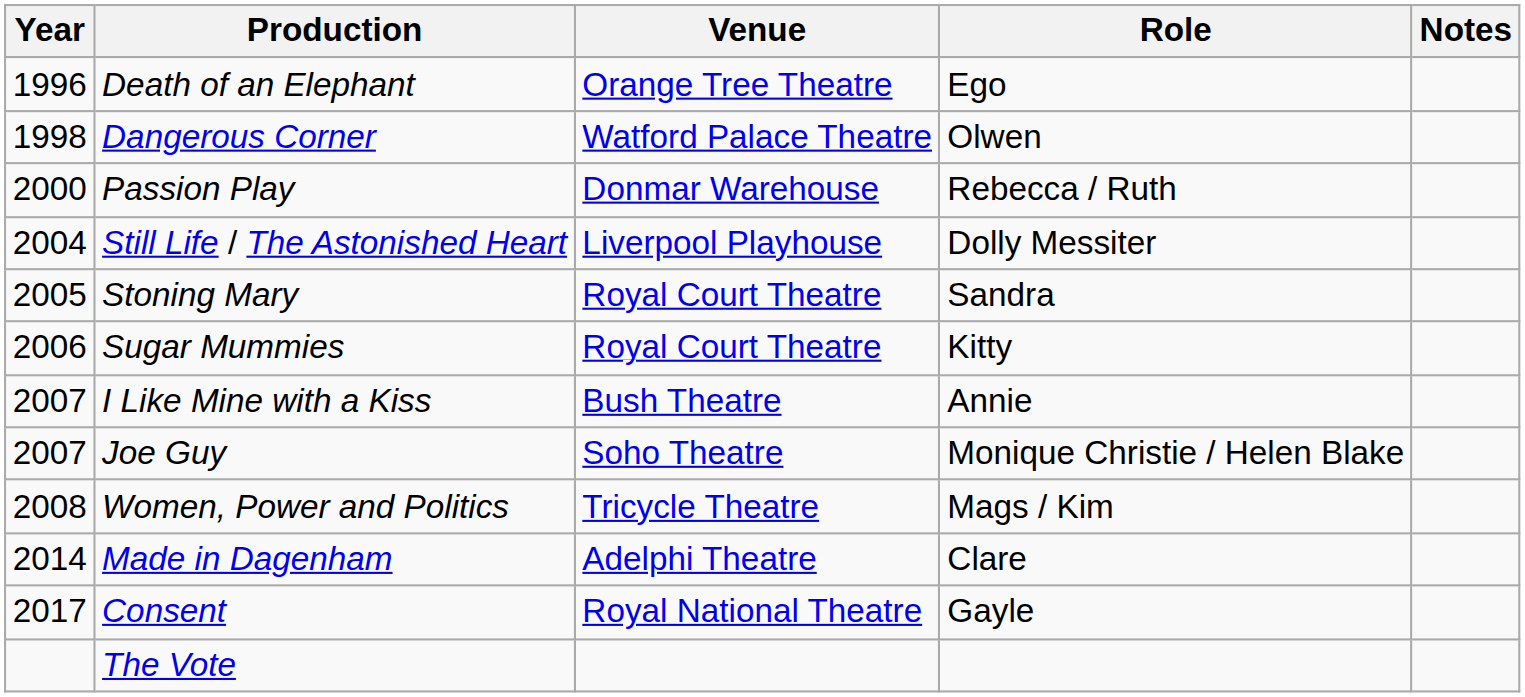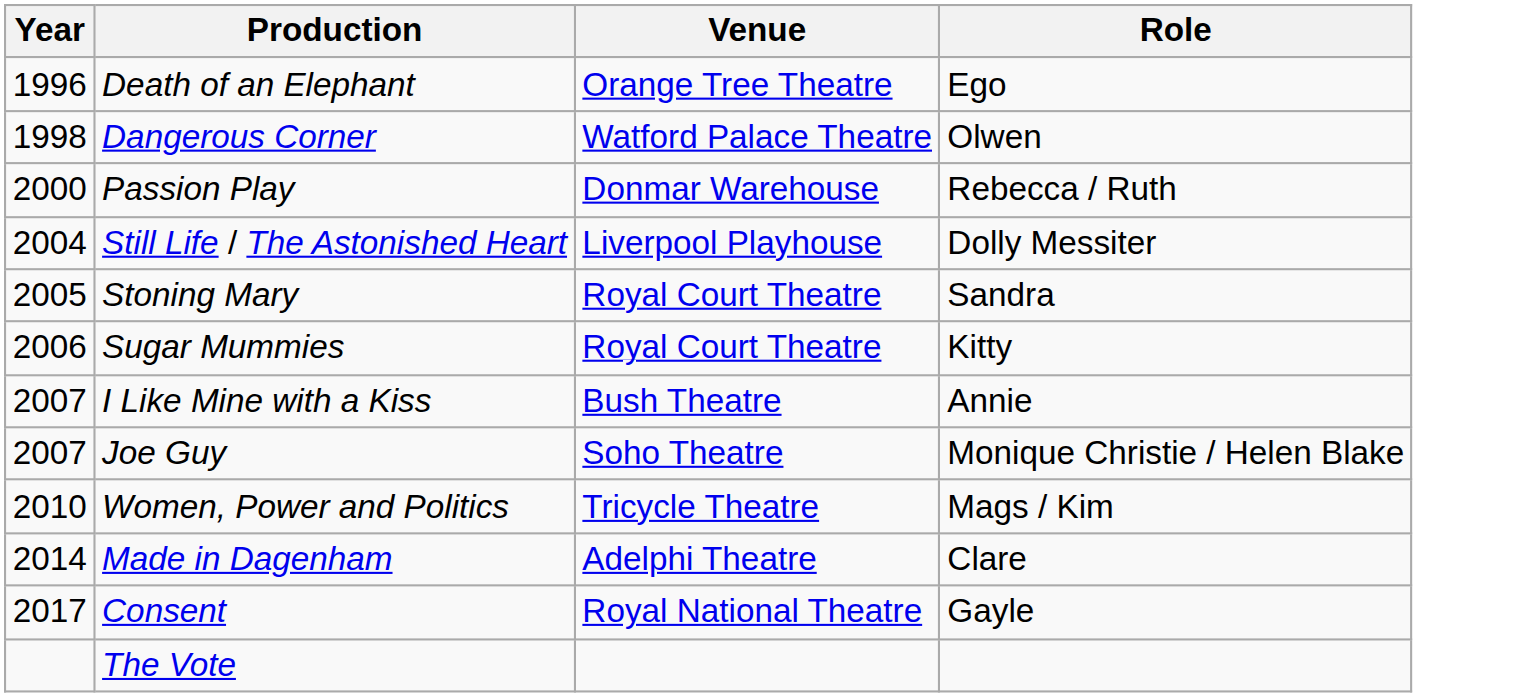 <table class="wikitable sortable">
 <tr>
 <th>Year</th>
 <th>Production</th>
 <th>Venue</th>
 <th>Role</th>
-<th class="unsortable">Notes</th>
 </tr>
 <tr>
 <td>1996</td>
 <td><em>Death of an Elephant</em></td>
 <td><a href='#'>Orange Tree Theatre</a></td>
 <td>Ego</td>
-<td></td>
 </tr>
 <tr>
 <td>1998</td>
 <td><em><a href='#'>Dangerous Corner</a></em></td>
 <td><a href='#'>Watford Palace Theatre</a></td>
 <td>Olwen</td>
-<td></td>
 </tr>
 <tr>
 <td>2000</td>
 <td><em>Passion Play</em></td>
 <td><a href='#'>Donmar Warehouse</a></td>
 <td>Rebecca / Ruth</td>
-<td></td>
 </tr>
 <tr>
 <td>2004</td>
 <td><em><a href='#'>Still Life</a></em> / <em><a href='#'>The Astonished Heart</a></em></td>
 <td><a href='#'>Liverpool Playhouse</a></td>
 <td>Dolly Messiter</td>
-<td></td>
 </tr>
 <tr>
 <td>2005</td>
 <td><em>Stoning Mary</em></td>
 <td><a href='#'>Royal Court Theatre</a></td>
 <td>Sandra</td>
-<td></td>
 </tr>
 <tr>
 <td>2006</td>
 <td><em>Sugar Mummies</em></td>
 <td><a href='#'>Royal Court Theatre</a></td>
 <td>Kitty</td>
-<td></td>
 </tr>
 <tr>
 <td>2007</td>
 <td><em>I Like Mine with a Kiss</em></td>
 <td><a href='#'>Bush Theatre</a></td>
 <td>Annie</td>
-<td></td>
 </tr>
 <tr>
 <td>2007</td>
 <td><em>Joe Guy</em></td>
 <td><a href='#'>Soho Theatre</a></td>
 <td>Monique Christie / Helen Blake</td>
-<td></td>
 </tr>
 <tr>
-<td>2008</td>
+<td>2010</td>
 <td><em>Women, Power and Politics</em></td>
 <td><a href='#'>Tricycle Theatre</a></td>
 <td>Mags / Kim</td>
-<td></td>
 </tr>
 <tr>
 <td>2014</td>
 <td><em><a href='#'>Made in Dagenham</a></em></td>
 <td><a href='#'>Adelphi Theatre</a></td>
 <td>Clare</td>
-<td></td>
 </tr>
 <tr>
 <td>2017</td>
 <td><em><a href='#'>Consent</a></em></td>
 <td><a href='#'>Royal National Theatre</a></td>
 <td>Gayle</td>
-<td></td>
 </tr>
 <tr>
 <td></td>
 <td><em><a href='#'>The Vote</a></em></td>
 <td></td>
 <td></td>
-<td></td>
 </tr>
 </table>
